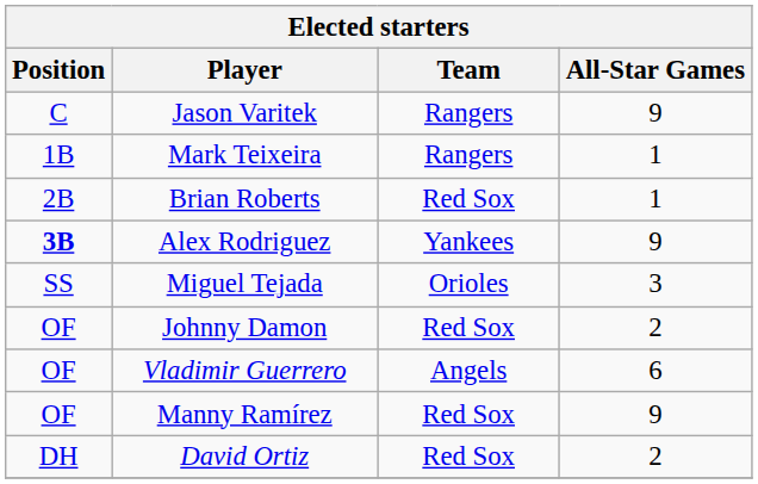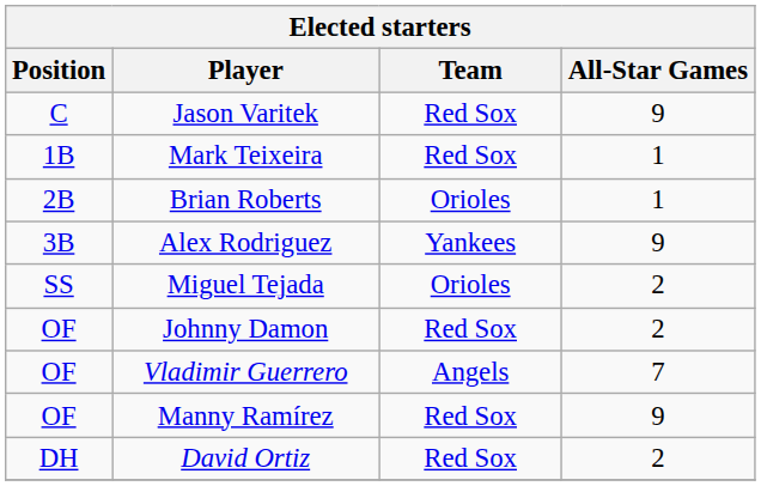 <table class="wikitable" style="font-size: 100%; text-align:right;">
 <tr>
 <th colspan="4">Elected starters</th>
 </tr>
 <tr>
 <th>Position</th>
 <th width="150">Player</th>
 <th width="100">Team</th>
 <th>All-Star Games</th>
 </tr>
 <tr>
 <td align="center"><a href='#'>C</a></td>
 <td align="center"><a href='#'>Jason Varitek</a></td>
-<td align="center"><a href='#'>Rangers</a></td>
+<td align="center"><a href='#'>Red Sox</a></td>
 <td align="center">9</td>
 </tr>
 <tr>
 <td align="center"><a href='#'>1B</a></td>
 <td align="center"><a href='#'>Mark Teixeira</a></td>
-<td align="center"><a href='#'>Rangers</a></td>
+<td align="center"><a href='#'>Red Sox</a></td>
 <td align="center">1</td>
 </tr>
 <tr>
 <td align="center"><a href='#'>2B</a></td>
 <td align="center"><a href='#'>Brian Roberts</a></td>
-<td align="center"><a href='#'>Red Sox</a></td>
+<td align="center"><a href='#'>Orioles</a></td>
 <td align="center">1</td>
 </tr>
 <tr>
-<td align="center"><strong><a href='#'>3B</a></strong></td>
+<td align="center"><a href='#'>3B</a></td>
 <td align="center"><a href='#'>Alex Rodriguez</a></td>
 <td align="center"><a href='#'>Yankees</a></td>
 <td align="center">9</td>
 </tr>
 <tr>
 <td align="center"><a href='#'>SS</a></td>
 <td align="center"><a href='#'>Miguel Tejada</a></td>
 <td align="center"><a href='#'>Orioles</a></td>
-<td align="center">3</td>
+<td align="center">2</td>
 </tr>
 <tr>
 <td align="center"><a href='#'>OF</a></td>
 <td align="center"><a href='#'>Johnny Damon</a></td>
 <td align="center"><a href='#'>Red Sox</a></td>
 <td align="center">2</td>
 </tr>
 <tr>
 <td align="center"><a href='#'>OF</a></td>
 <td align="center"><em><a href='#'>Vladimir Guerrero</a></em></td>
 <td align="center"><a href='#'>Angels</a></td>
-<td align="center">6</td>
+<td align="center">7</td>
 </tr>
 <tr>
 <td align="center"><a href='#'>OF</a></td>
 <td align="center"><a href='#'>Manny Ramírez</a></td>
 <td align="center"><a href='#'>Red Sox</a></td>
 <td align="center">9</td>
 </tr>
 <tr>
 <td align="center"><a href='#'>DH</a></td>
 <td align="center"><em><a href='#'>David Ortiz</a></em></td>
 <td align="center"><a href='#'>Red Sox</a></td>
 <td align="center">2</td>
 </tr>
 <tr>
 </tr>
 </table>
